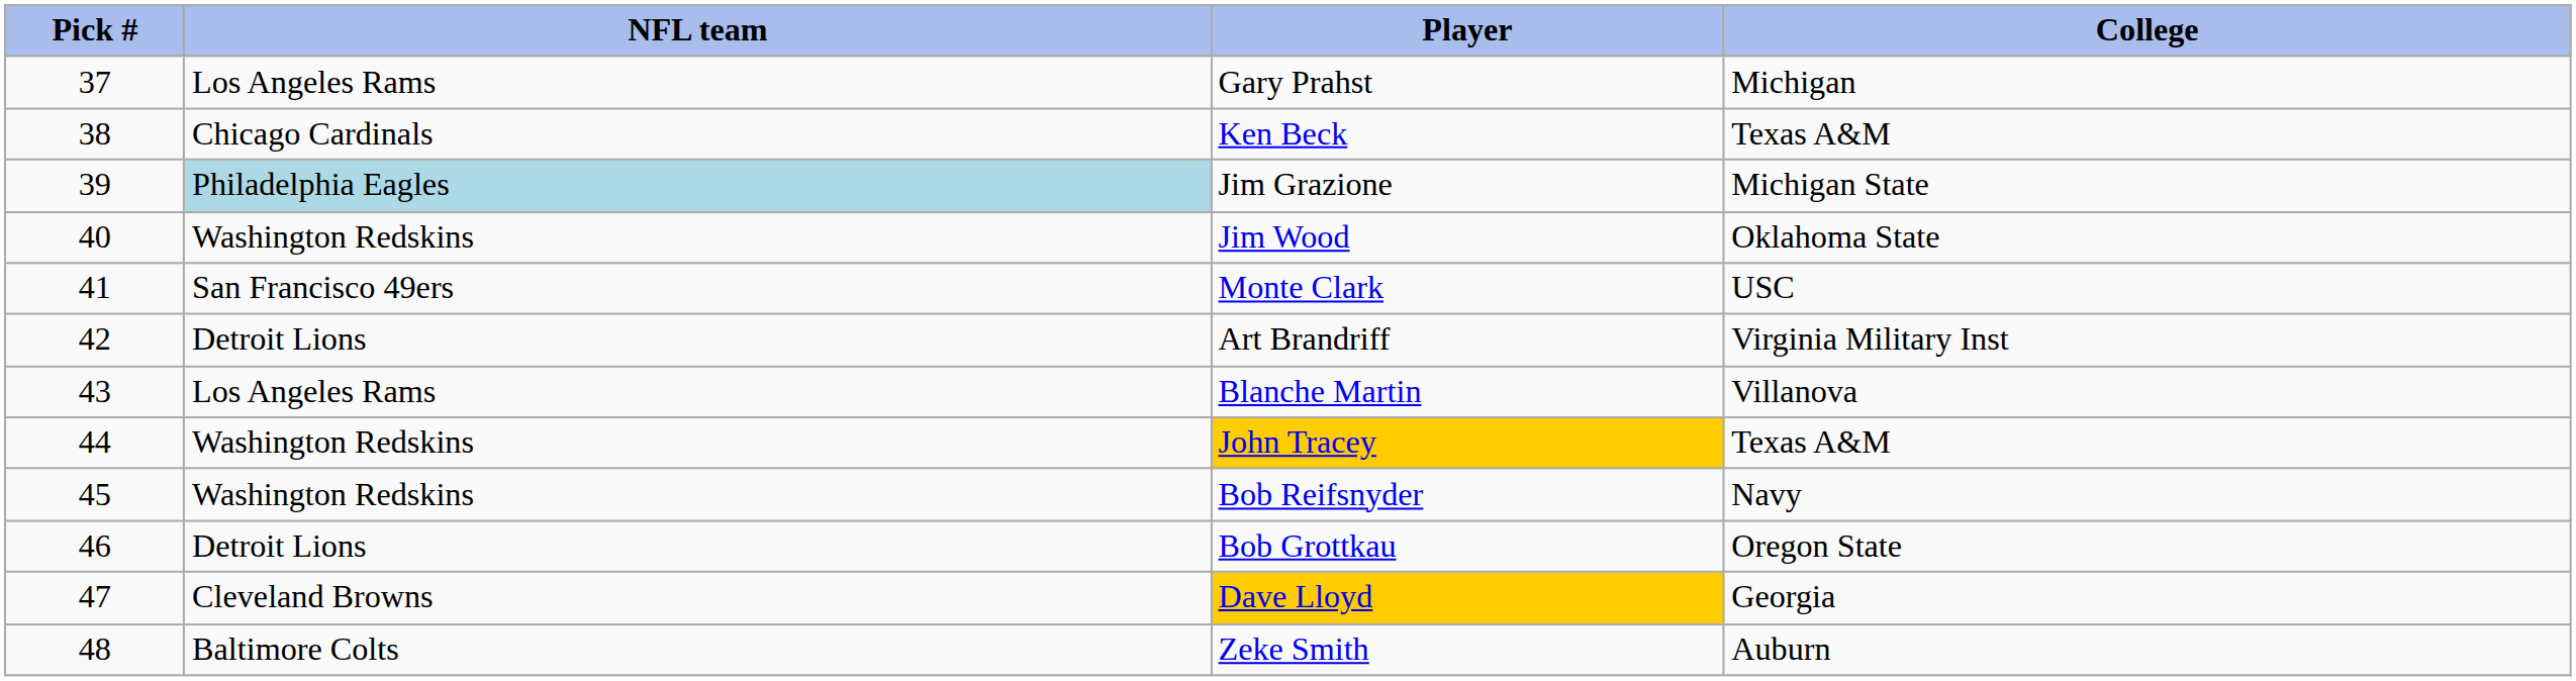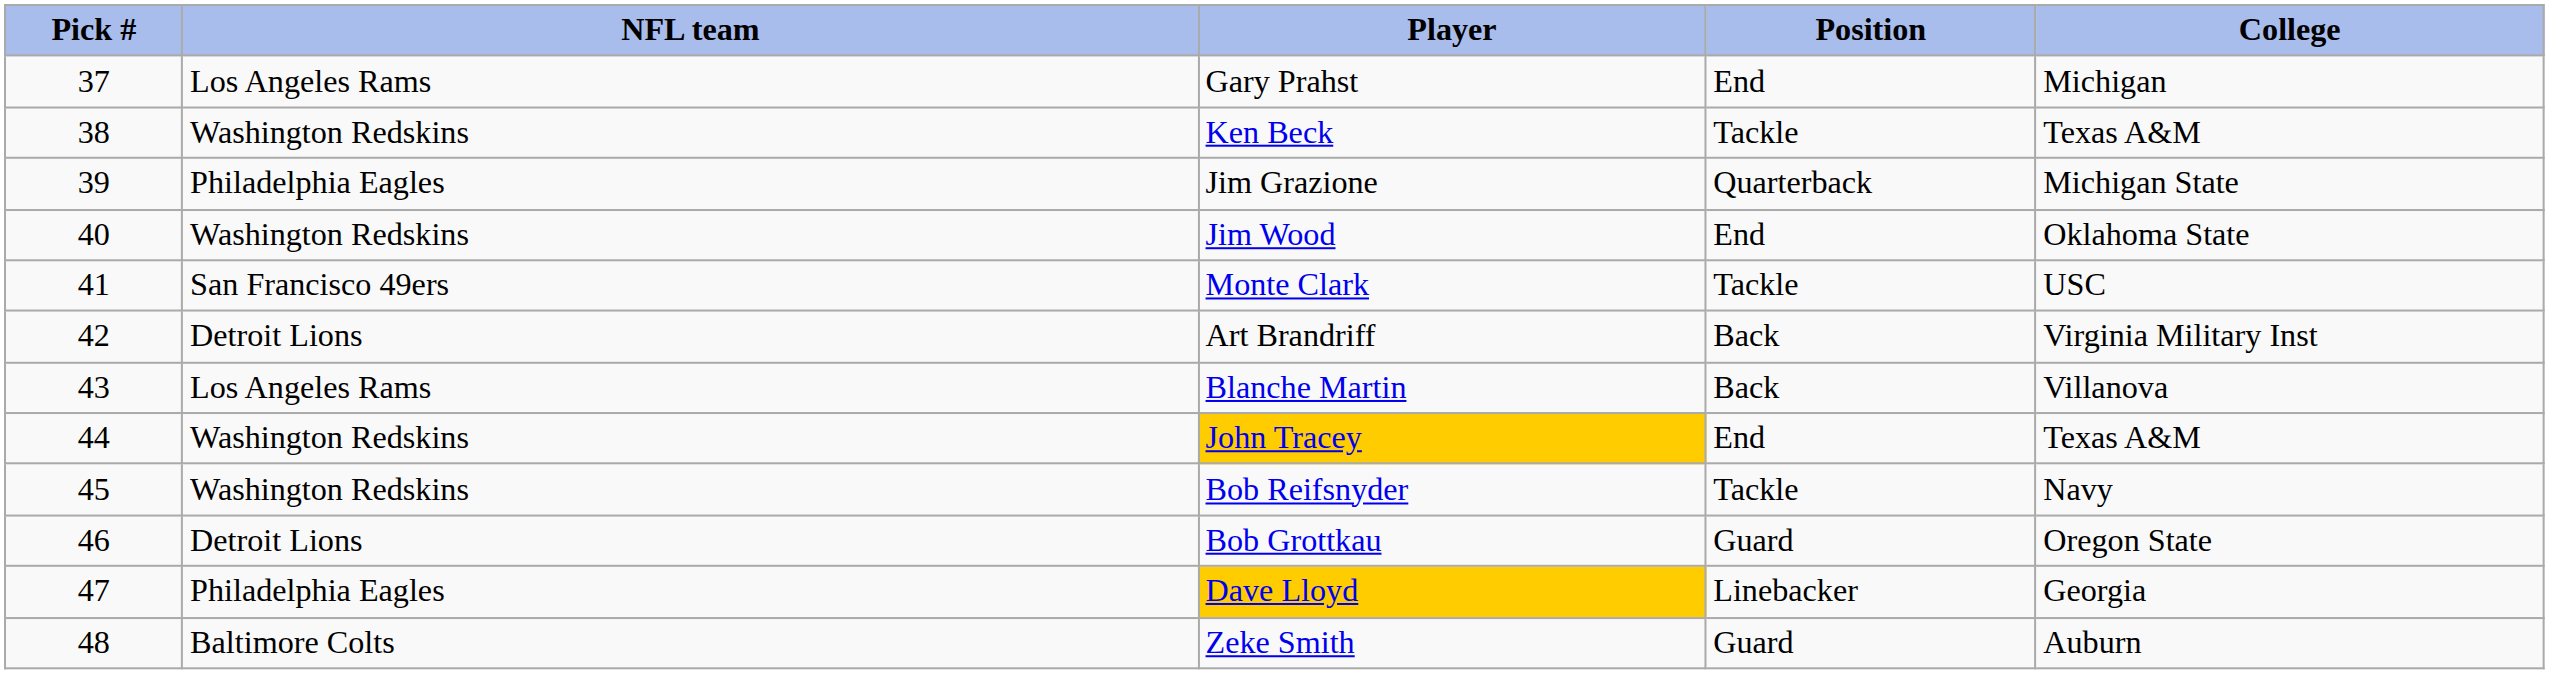 <table class="wikitable sortable sortable" style="width: 100%">
 <tr>
 <th style="background:#A8BDEC;" width=7%>Pick #</th>
 <th width=40% style="background:#A8BDEC;">NFL team</th>
 <th width=20% style="background:#A8BDEC;">Player</th>
+<th width=13% style="background:#A8BDEC;">Position</th>
 <th style="background:#A8BDEC;">College</th>
 </tr>
 <tr>
 <td align=center>37</td>
 <td>Los Angeles Rams</td>
 <td>Gary Prahst</td>
+<td>End</td>
 <td>Michigan</td>
 </tr>
 <tr>
 <td align=center>38</td>
-<td>Chicago Cardinals</td>
+<td>Washington Redskins</td>
 <td><a href='#'>Ken Beck</a></td>
+<td>Tackle</td>
 <td>Texas A&M</td>
 </tr>
 <tr>
 <td align=center>39</td>
-<td style="background: lightblue;">Philadelphia Eagles</td>
+<td>Philadelphia Eagles</td>
 <td>Jim Grazione</td>
+<td>Quarterback</td>
 <td>Michigan State</td>
 </tr>
 <tr>
 <td align=center>40</td>
 <td>Washington Redskins</td>
 <td><a href='#'>Jim Wood</a></td>
+<td>End</td>
 <td>Oklahoma State</td>
 </tr>
 <tr>
 <td align=center>41</td>
 <td>San Francisco 49ers</td>
 <td><a href='#'>Monte Clark</a></td>
+<td>Tackle</td>
 <td>USC</td>
 </tr>
 <tr>
 <td align=center>42</td>
 <td>Detroit Lions</td>
 <td>Art Brandriff</td>
+<td>Back</td>
 <td>Virginia Military Inst</td>
 </tr>
 <tr>
 <td align=center>43</td>
 <td>Los Angeles Rams</td>
 <td><a href='#'>Blanche Martin</a></td>
+<td>Back</td>
 <td>Villanova</td>
 </tr>
 <tr>
 <td align=center>44</td>
 <td>Washington Redskins</td>
 <td bgcolor="#FFCC00"><a href='#'>John Tracey</a></td>
+<td>End</td>
 <td>Texas A&M</td>
 </tr>
 <tr>
 <td align=center>45</td>
 <td>Washington Redskins</td>
 <td><a href='#'>Bob Reifsnyder</a></td>
+<td>Tackle</td>
 <td>Navy</td>
 </tr>
 <tr>
 <td align=center>46</td>
 <td>Detroit Lions</td>
 <td><a href='#'>Bob Grottkau</a></td>
+<td>Guard</td>
 <td>Oregon State</td>
 </tr>
 <tr>
 <td align=center>47</td>
-<td>Cleveland Browns</td>
+<td>Philadelphia Eagles</td>
 <td bgcolor="#FFCC00"><a href='#'>Dave Lloyd</a></td>
+<td>Linebacker</td>
 <td>Georgia</td>
 </tr>
 <tr>
 <td align=center>48</td>
 <td>Baltimore Colts</td>
 <td><a href='#'>Zeke Smith</a></td>
+<td>Guard</td>
 <td>Auburn</td>
 </tr>
 </table>
